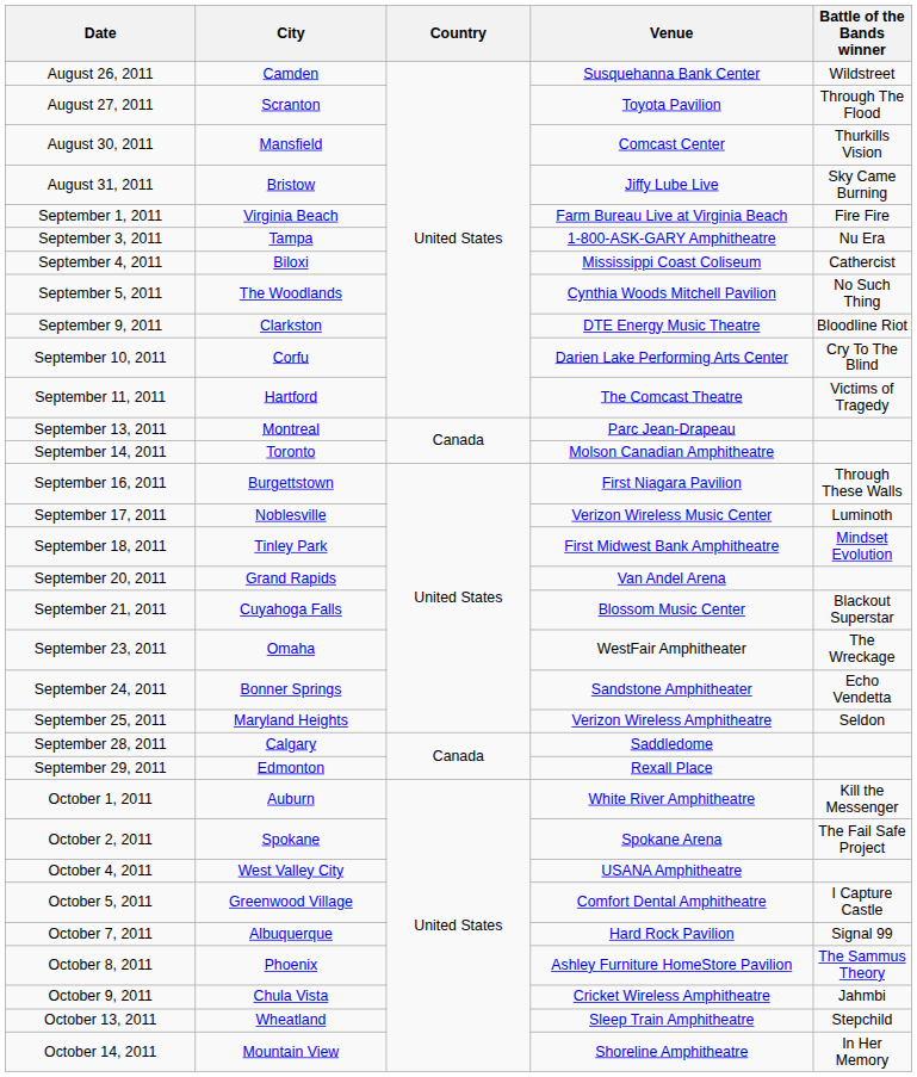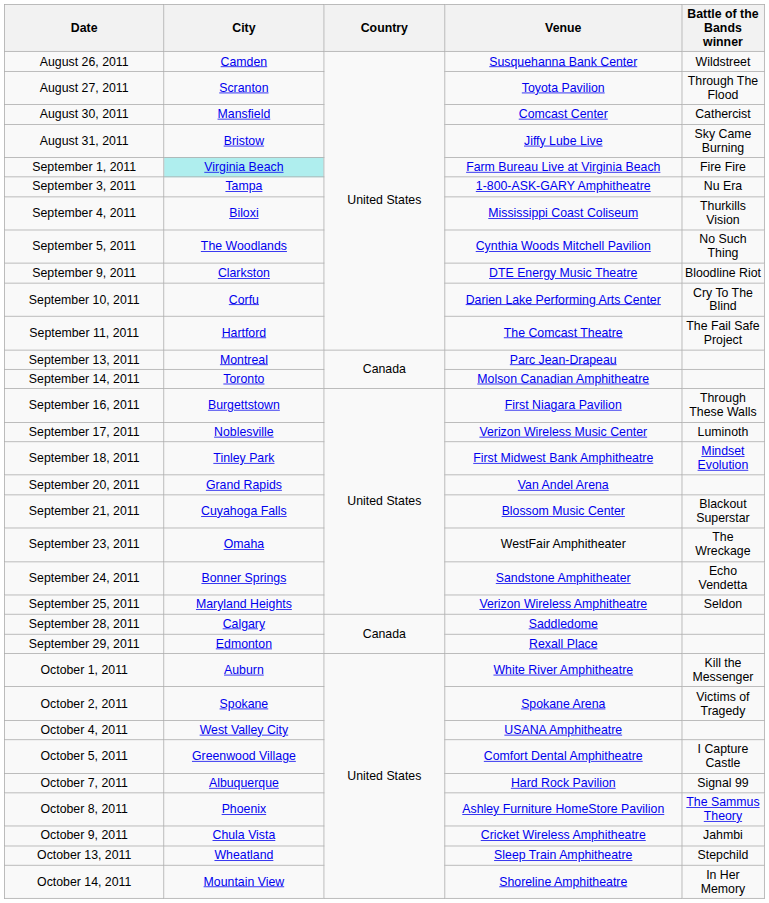 <table class="wikitable" style="text-align:center;">
 <tr>
 <th style="width:200px;">Date</th>
 <th style="width:200px;">City</th>
 <th style="width:150px;">Country</th>
 <th style="width:300px;">Venue</th>
 <th style="width:100px;">Battle of the Bands winner</th>
 </tr>
 <tr>
 <td>August 26, 2011</td>
 <td><a href='#'>Camden</a></td>
 <td rowspan="11">United States</td>
 <td><a href='#'>Susquehanna Bank Center</a></td>
 <td>Wildstreet</td>
 </tr>
 <tr>
 <td>August 27, 2011</td>
 <td><a href='#'>Scranton</a></td>
 <td><a href='#'>Toyota Pavilion</a></td>
 <td>Through The Flood</td>
 </tr>
 <tr>
 <td>August 30, 2011</td>
 <td><a href='#'>Mansfield</a></td>
 <td><a href='#'>Comcast Center</a></td>
-<td>Thurkills Vision</td>
+<td>Cathercist</td>
 </tr>
 <tr>
 <td>August 31, 2011</td>
 <td><a href='#'>Bristow</a></td>
 <td><a href='#'>Jiffy Lube Live</a></td>
 <td>Sky Came Burning</td>
 </tr>
 <tr>
 <td>September 1, 2011</td>
-<td><a href='#'>Virginia Beach</a></td>
+<td style="background: paleturquoise;"><a href='#'>Virginia Beach</a></td>
 <td><a href='#'>Farm Bureau Live at Virginia Beach</a></td>
 <td>Fire Fire</td>
 </tr>
 <tr>
 <td>September 3, 2011</td>
 <td><a href='#'>Tampa</a></td>
 <td><a href='#'>1-800-ASK-GARY Amphitheatre</a></td>
 <td>Nu Era</td>
 </tr>
 <tr>
 <td>September 4, 2011</td>
 <td><a href='#'>Biloxi</a></td>
 <td><a href='#'>Mississippi Coast Coliseum</a></td>
-<td>Cathercist</td>
+<td>Thurkills Vision</td>
 </tr>
 <tr>
 <td>September 5, 2011</td>
 <td><a href='#'>The Woodlands</a></td>
 <td><a href='#'>Cynthia Woods Mitchell Pavilion</a></td>
 <td>No Such Thing</td>
 </tr>
 <tr>
 <td>September 9, 2011</td>
 <td><a href='#'>Clarkston</a></td>
 <td><a href='#'>DTE Energy Music Theatre</a></td>
 <td>Bloodline Riot</td>
 </tr>
 <tr>
 <td>September 10, 2011</td>
 <td><a href='#'>Corfu</a></td>
 <td><a href='#'>Darien Lake Performing Arts Center</a></td>
 <td>Cry To The Blind</td>
 </tr>
 <tr>
 <td>September 11, 2011</td>
 <td><a href='#'>Hartford</a></td>
 <td><a href='#'>The Comcast Theatre</a></td>
-<td>Victims of Tragedy</td>
+<td>The Fail Safe Project</td>
 </tr>
 <tr>
 <td>September 13, 2011</td>
 <td><a href='#'>Montreal</a></td>
 <td rowspan="2">Canada</td>
 <td><a href='#'>Parc Jean-Drapeau</a></td>
 <td></td>
 </tr>
 <tr>
 <td>September 14, 2011</td>
 <td><a href='#'>Toronto</a></td>
 <td><a href='#'>Molson Canadian Amphitheatre</a></td>
 <td></td>
 </tr>
 <tr>
 <td>September 16, 2011</td>
 <td><a href='#'>Burgettstown</a></td>
 <td rowspan="8">United States</td>
 <td><a href='#'>First Niagara Pavilion</a></td>
 <td>Through These Walls</td>
 </tr>
 <tr>
 <td>September 17, 2011</td>
 <td><a href='#'>Noblesville</a></td>
 <td><a href='#'>Verizon Wireless Music Center</a></td>
 <td>Luminoth</td>
 </tr>
 <tr>
 <td>September 18, 2011</td>
 <td><a href='#'>Tinley Park</a></td>
 <td><a href='#'>First Midwest Bank Amphitheatre</a></td>
 <td><a href='#'>Mindset Evolution</a></td>
 </tr>
 <tr>
 <td>September 20, 2011</td>
 <td><a href='#'>Grand Rapids</a></td>
 <td><a href='#'>Van Andel Arena</a></td>
 <td></td>
 </tr>
 <tr>
 <td>September 21, 2011</td>
 <td><a href='#'>Cuyahoga Falls</a></td>
 <td><a href='#'>Blossom Music Center</a></td>
 <td>Blackout Superstar</td>
 </tr>
 <tr>
 <td>September 23, 2011</td>
 <td><a href='#'>Omaha</a></td>
 <td>WestFair Amphitheater</td>
 <td>The Wreckage</td>
 </tr>
 <tr>
 <td>September 24, 2011</td>
 <td><a href='#'>Bonner Springs</a></td>
 <td><a href='#'>Sandstone Amphitheater</a></td>
 <td>Echo Vendetta</td>
 </tr>
 <tr>
 <td>September 25, 2011</td>
 <td><a href='#'>Maryland Heights</a></td>
 <td><a href='#'>Verizon Wireless Amphitheatre</a></td>
 <td>Seldon</td>
 </tr>
 <tr>
 <td>September 28, 2011</td>
 <td><a href='#'>Calgary</a></td>
 <td rowspan="2">Canada</td>
 <td><a href='#'>Saddledome</a></td>
 <td></td>
 </tr>
 <tr>
 <td>September 29, 2011</td>
 <td><a href='#'>Edmonton</a></td>
 <td><a href='#'>Rexall Place</a></td>
 <td></td>
 </tr>
 <tr>
 <td>October 1, 2011</td>
 <td><a href='#'>Auburn</a></td>
 <td rowspan="9">United States</td>
 <td><a href='#'>White River Amphitheatre</a></td>
 <td>Kill the Messenger</td>
 </tr>
 <tr>
 <td>October 2, 2011</td>
 <td><a href='#'>Spokane</a></td>
 <td><a href='#'>Spokane Arena</a></td>
-<td>The Fail Safe Project</td>
+<td>Victims of Tragedy</td>
 </tr>
 <tr>
 <td>October 4, 2011</td>
 <td><a href='#'>West Valley City</a></td>
 <td><a href='#'>USANA Amphitheatre</a></td>
 <td></td>
 </tr>
 <tr>
 <td>October 5, 2011</td>
 <td><a href='#'>Greenwood Village</a></td>
 <td><a href='#'>Comfort Dental Amphitheatre</a></td>
 <td>I Capture Castle</td>
 </tr>
 <tr>
 <td>October 7, 2011</td>
 <td><a href='#'>Albuquerque</a></td>
 <td><a href='#'>Hard Rock Pavilion</a></td>
 <td>Signal 99</td>
 </tr>
 <tr>
 <td>October 8, 2011</td>
 <td><a href='#'>Phoenix</a></td>
 <td><a href='#'>Ashley Furniture HomeStore Pavilion</a></td>
 <td><a href='#'>The Sammus Theory</a></td>
 </tr>
 <tr>
 <td>October 9, 2011</td>
 <td><a href='#'>Chula Vista</a></td>
 <td><a href='#'>Cricket Wireless Amphitheatre</a></td>
 <td>Jahmbi</td>
 </tr>
 <tr>
 <td>October 13, 2011</td>
 <td><a href='#'>Wheatland</a></td>
 <td><a href='#'>Sleep Train Amphitheatre</a></td>
 <td>Stepchild</td>
 </tr>
 <tr>
 <td>October 14, 2011</td>
 <td><a href='#'>Mountain View</a></td>
 <td><a href='#'>Shoreline Amphitheatre</a></td>
 <td>In Her Memory</td>
 </tr>
 </table>
